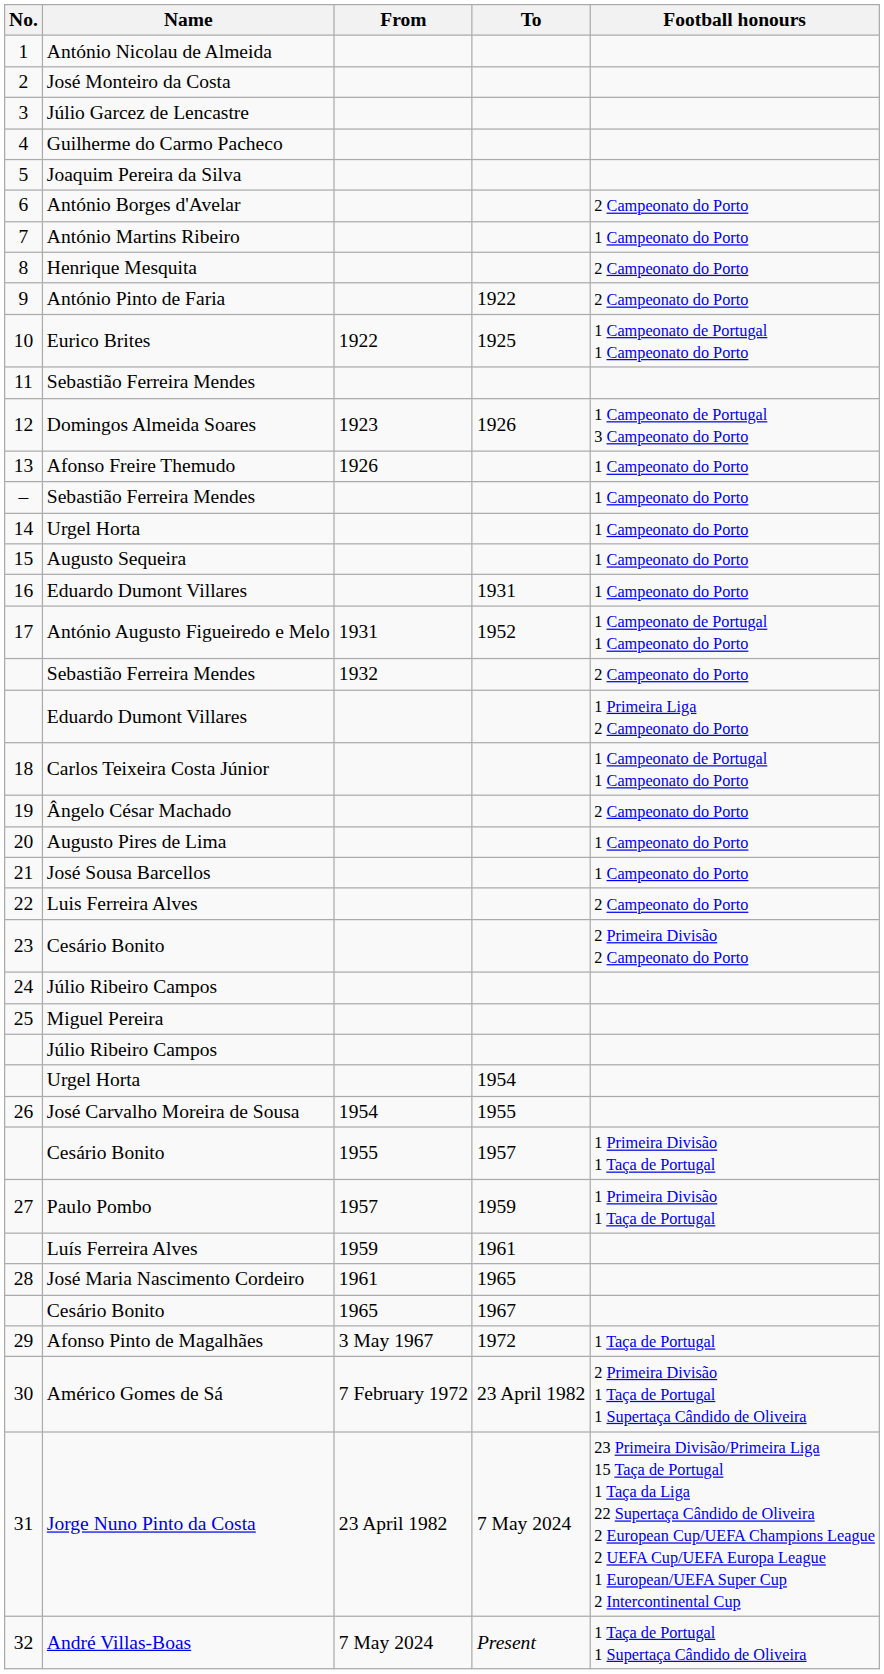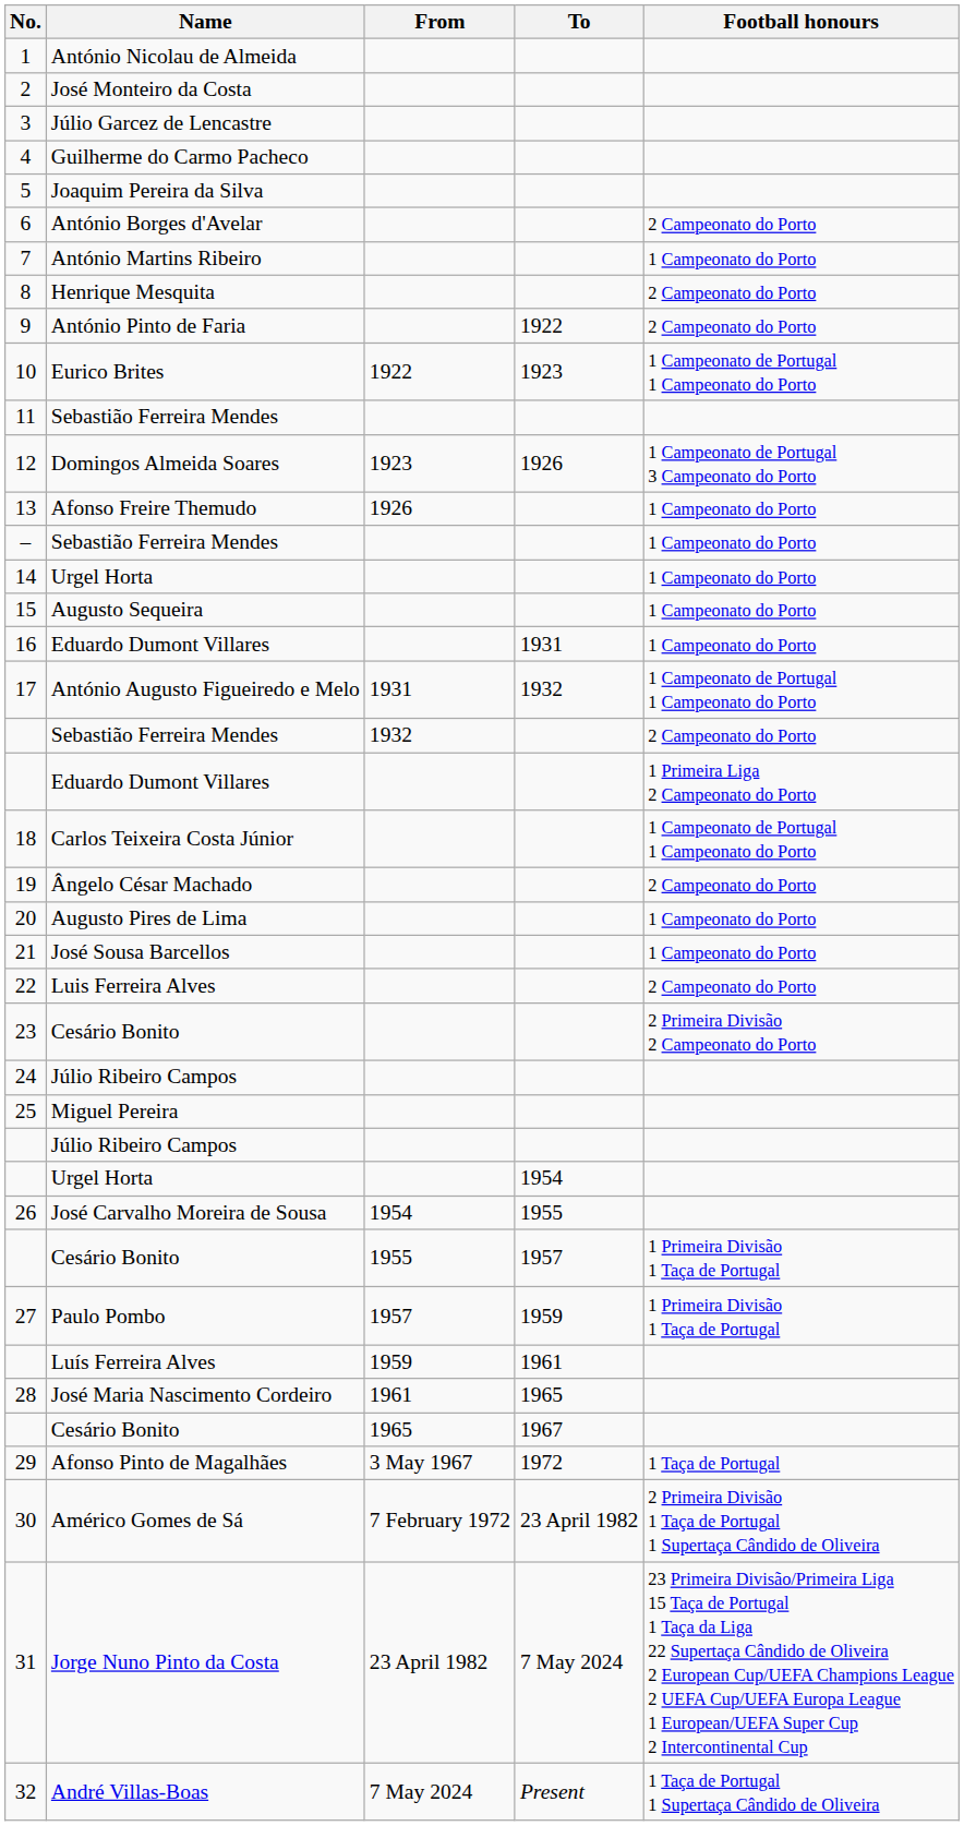 <table class="wikitable plainrowheaders">
 <tr>
 <th scope="col">No.</th>
 <th scope="col">Name</th>
 <th scope="col">From</th>
 <th scope="col">To</th>
 <th scope="col">Football honours</th>
 </tr>
 <tr>
 <td align="center">1</td>
 <td>António Nicolau de Almeida</td>
 <td></td>
 <td></td>
 <td></td>
 </tr>
 <tr>
 <td align="center">2</td>
 <td>José Monteiro da Costa</td>
 <td></td>
 <td></td>
 <td></td>
 </tr>
 <tr>
 <td align="center">3</td>
 <td>Júlio Garcez de Lencastre</td>
 <td></td>
 <td></td>
 <td></td>
 </tr>
 <tr>
 <td align="center">4</td>
 <td>Guilherme do Carmo Pacheco</td>
 <td></td>
 <td></td>
 <td></td>
 </tr>
 <tr>
 <td align="center">5</td>
 <td>Joaquim Pereira da Silva</td>
 <td></td>
 <td></td>
 <td></td>
 </tr>
 <tr>
 <td align="center">6</td>
 <td>António Borges d'Avelar</td>
 <td></td>
 <td></td>
 <td><small>2 <a href='#'>Campeonato do Porto</a></small></td>
 </tr>
 <tr>
 <td align="center">7</td>
 <td>António Martins Ribeiro</td>
 <td></td>
 <td></td>
 <td><small>1 <a href='#'>Campeonato do Porto</a></small></td>
 </tr>
 <tr>
 <td align="center">8</td>
 <td>Henrique Mesquita</td>
 <td></td>
 <td></td>
 <td><small>2 <a href='#'>Campeonato do Porto</a></small></td>
 </tr>
 <tr>
 <td align="center">9</td>
 <td>António Pinto de Faria</td>
 <td></td>
 <td>1922</td>
 <td><small>2 <a href='#'>Campeonato do Porto</a></small></td>
 </tr>
 <tr>
 <td align="center">10</td>
 <td>Eurico Brites</td>
 <td>1922</td>
-<td>1925</td>
+<td>1923</td>
 <td><small>1 <a href='#'>Campeonato de Portugal</a><br>1 <a href='#'>Campeonato do Porto</a></small></td>
 </tr>
 <tr>
 <td align="center">11</td>
 <td>Sebastião Ferreira Mendes</td>
 <td></td>
 <td></td>
 <td></td>
 </tr>
 <tr>
 <td align="center">12</td>
 <td>Domingos Almeida Soares</td>
 <td>1923</td>
 <td>1926</td>
 <td><small>1 <a href='#'>Campeonato de Portugal</a><br>3 <a href='#'>Campeonato do Porto</a></small></td>
 </tr>
 <tr>
 <td align="center">13</td>
 <td>Afonso Freire Themudo</td>
 <td>1926</td>
 <td></td>
 <td><small>1 <a href='#'>Campeonato do Porto</a></small></td>
 </tr>
 <tr>
 <td align="center">–</td>
 <td>Sebastião Ferreira Mendes</td>
 <td></td>
 <td></td>
 <td><small>1 <a href='#'>Campeonato do Porto</a></small></td>
 </tr>
 <tr>
 <td align="center">14</td>
 <td>Urgel Horta</td>
 <td></td>
 <td></td>
 <td><small>1 <a href='#'>Campeonato do Porto</a></small></td>
 </tr>
 <tr>
 <td align="center">15</td>
 <td>Augusto Sequeira</td>
 <td></td>
 <td></td>
 <td><small>1 <a href='#'>Campeonato do Porto</a></small></td>
 </tr>
 <tr>
 <td align="center">16</td>
 <td>Eduardo Dumont Villares</td>
 <td></td>
 <td>1931</td>
 <td><small>1 <a href='#'>Campeonato do Porto</a></small></td>
 </tr>
 <tr>
 <td align="center">17</td>
 <td>António Augusto Figueiredo e Melo</td>
 <td>1931</td>
-<td>1952</td>
+<td>1932</td>
 <td><small>1 <a href='#'>Campeonato de Portugal</a><br>1 <a href='#'>Campeonato do Porto</a></small></td>
 </tr>
 <tr>
 <td align="center"></td>
 <td>Sebastião Ferreira Mendes</td>
 <td>1932</td>
 <td></td>
 <td><small>2 <a href='#'>Campeonato do Porto</a></small></td>
 </tr>
 <tr>
 <td align="center"></td>
 <td>Eduardo Dumont Villares</td>
 <td></td>
 <td></td>
 <td><small>1 <a href='#'>Primeira Liga</a><br>2 <a href='#'>Campeonato do Porto</a></small></td>
 </tr>
 <tr>
 <td align="center">18</td>
 <td>Carlos Teixeira Costa Júnior</td>
 <td></td>
 <td></td>
 <td><small>1 <a href='#'>Campeonato de Portugal</a><br>1 <a href='#'>Campeonato do Porto</a></small></td>
 </tr>
 <tr>
 <td align="center">19</td>
 <td>Ângelo César Machado</td>
 <td></td>
 <td></td>
 <td><small>2 <a href='#'>Campeonato do Porto</a></small></td>
 </tr>
 <tr>
 <td align="center">20</td>
 <td>Augusto Pires de Lima</td>
 <td></td>
 <td></td>
 <td><small>1 <a href='#'>Campeonato do Porto</a></small></td>
 </tr>
 <tr>
 <td align="center">21</td>
 <td>José Sousa Barcellos</td>
 <td></td>
 <td></td>
 <td><small>1 <a href='#'>Campeonato do Porto</a></small></td>
 </tr>
 <tr>
 <td align="center">22</td>
 <td>Luis Ferreira Alves</td>
 <td></td>
 <td></td>
 <td><small>2 <a href='#'>Campeonato do Porto</a></small></td>
 </tr>
 <tr>
 <td align="center">23</td>
 <td>Cesário Bonito</td>
 <td></td>
 <td></td>
 <td><small>2 <a href='#'>Primeira Divisão</a><br>2 <a href='#'>Campeonato do Porto</a></small></td>
 </tr>
 <tr>
 <td align="center">24</td>
 <td>Júlio Ribeiro Campos</td>
 <td></td>
 <td></td>
 <td></td>
 </tr>
 <tr>
 <td align="center">25</td>
 <td>Miguel Pereira</td>
 <td></td>
 <td></td>
 <td></td>
 </tr>
 <tr>
 <td align="center"></td>
 <td>Júlio Ribeiro Campos</td>
 <td></td>
 <td></td>
 <td></td>
 </tr>
 <tr>
 <td align="center"></td>
 <td>Urgel Horta</td>
 <td></td>
 <td>1954</td>
 <td></td>
 </tr>
 <tr>
 <td align="center">26</td>
 <td>José Carvalho Moreira de Sousa</td>
 <td>1954</td>
 <td>1955</td>
 <td></td>
 </tr>
 <tr>
 <td align="center"></td>
 <td>Cesário Bonito</td>
 <td>1955</td>
 <td>1957</td>
 <td><small>1 <a href='#'>Primeira Divisão</a><br>1 <a href='#'>Taça de Portugal</a></small></td>
 </tr>
 <tr>
 <td align="center">27</td>
 <td>Paulo Pombo</td>
 <td>1957</td>
 <td>1959</td>
 <td><small>1 <a href='#'>Primeira Divisão</a><br>1 <a href='#'>Taça de Portugal</a></small></td>
 </tr>
 <tr>
 <td align="center"></td>
 <td>Luís Ferreira Alves</td>
 <td>1959</td>
 <td>1961</td>
 <td></td>
 </tr>
 <tr>
 <td align="center">28</td>
 <td>José Maria Nascimento Cordeiro</td>
 <td>1961</td>
 <td>1965</td>
 <td></td>
 </tr>
 <tr>
 <td align="center"></td>
 <td>Cesário Bonito</td>
 <td>1965</td>
 <td>1967</td>
 <td></td>
 </tr>
 <tr>
 <td align="center">29</td>
 <td>Afonso Pinto de Magalhães</td>
 <td>3 May 1967</td>
 <td>1972</td>
 <td><small>1 <a href='#'>Taça de Portugal</a></small></td>
 </tr>
 <tr>
 <td align="center">30</td>
 <td>Américo Gomes de Sá</td>
 <td>7 February 1972</td>
 <td>23 April 1982</td>
 <td><small>2 <a href='#'>Primeira Divisão</a><br>1 <a href='#'>Taça de Portugal</a><br>1 <a href='#'>Supertaça Cândido de Oliveira</a></small></td>
 </tr>
 <tr>
 <td align="center">31</td>
 <td><a href='#'>Jorge Nuno Pinto da Costa</a></td>
 <td>23 April 1982</td>
 <td>7 May 2024</td>
 <td><small>23 <a href='#'>Primeira Divisão/Primeira Liga</a><br>15 <a href='#'>Taça de Portugal</a><br>1 <a href='#'>Taça da Liga</a><br>22 <a href='#'>Supertaça Cândido de Oliveira</a><br>2 <a href='#'>European Cup/UEFA Champions League</a><br>2 <a href='#'>UEFA Cup/UEFA Europa League</a><br>1 <a href='#'>European/UEFA Super Cup</a><br>2 <a href='#'>Intercontinental Cup</a></small></td>
 </tr>
 <tr>
 <td align="center">32</td>
 <td><a href='#'>André Villas-Boas</a></td>
 <td>7 May 2024</td>
 <td><em>Present</em></td>
 <td><small>1 <a href='#'>Taça de Portugal</a><br>1 <a href='#'>Supertaça Cândido de Oliveira</a></small></td>
 </tr>
 </table>
